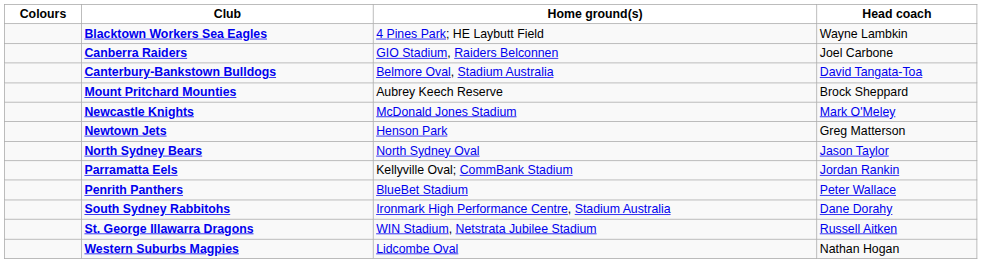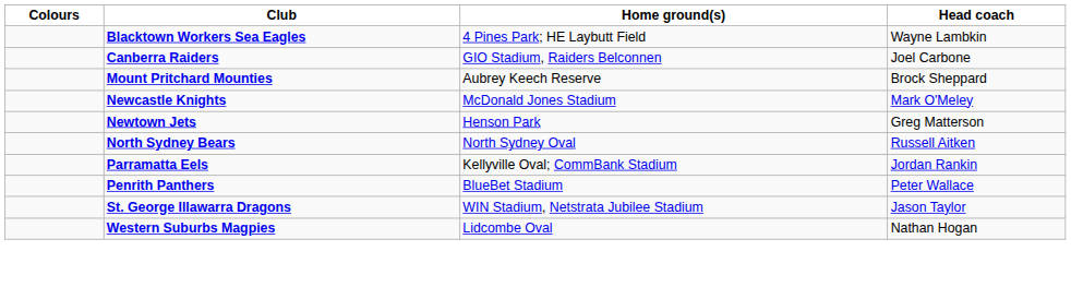 <table class="wikitable" style="width:100%; text-align:left">
 <tr>
 <th style="background:white">Colours</th>
 <th style="background:white">Club</th>
 <th style="background:white">Home ground(s)</th>
 <th style="background:white">Head coach</th>
 </tr>
 <tr>
 <td></td>
 <td><a href='#'><strong>Blacktown Workers Sea Eagles</strong></a></td>
 <td><a href='#'>4 Pines Park</a>; HE Laybutt Field</td>
 <td>Wayne Lambkin</td>
 </tr>
 <tr>
 <td></td>
 <td><strong><a href='#'>Canberra Raiders</a></strong></td>
 <td><a href='#'>GIO Stadium</a>, <a href='#'>Raiders Belconnen</a></td>
 <td>Joel Carbone</td>
-</tr>
-<tr>
-<td></td>
-<td><strong><a href='#'>Canterbury-Bankstown Bulldogs</a></strong></td>
-<td><a href='#'>Belmore Oval</a>, <a href='#'>Stadium Australia</a></td>
-<td><a href='#'>David Tangata-Toa</a></td>
 </tr>
 <tr>
 <td></td>
 <td><strong><a href='#'>Mount Pritchard Mounties</a></strong></td>
 <td>Aubrey Keech Reserve</td>
 <td> Brock Sheppard</td>
 </tr>
 <tr>
 <td></td>
 <td><strong><a href='#'>Newcastle Knights</a></strong></td>
 <td><a href='#'>McDonald Jones Stadium</a></td>
 <td><a href='#'>Mark O'Meley</a></td>
 </tr>
 <tr>
 <td></td>
 <td><strong><a href='#'>Newtown Jets</a></strong></td>
 <td><a href='#'>Henson Park</a></td>
 <td>Greg Matterson</td>
 </tr>
 <tr>
 <td></td>
 <td><strong><a href='#'>North Sydney Bears</a></strong></td>
 <td><a href='#'>North Sydney Oval</a></td>
-<td><a href='#'>Jason Taylor</a></td>
+<td><a href='#'>Russell Aitken</a></td>
 </tr>
 <tr>
 <td></td>
 <td><strong><a href='#'>Parramatta Eels</a></strong></td>
 <td>Kellyville Oval; <a href='#'>CommBank Stadium</a></td>
 <td> <a href='#'>Jordan Rankin</a></td>
 </tr>
 <tr>
 <td></td>
 <td><strong><a href='#'>Penrith Panthers</a></strong></td>
 <td><a href='#'>BlueBet Stadium</a></td>
 <td><a href='#'>Peter Wallace</a></td>
 </tr>
 <tr>
 <td></td>
-<td><strong><a href='#'>South Sydney Rabbitohs</a></strong></td>
-<td><a href='#'>Ironmark High Performance Centre</a>, <a href='#'>Stadium Australia</a></td>
-<td><a href='#'>Dane Dorahy</a></td>
-</tr>
-<tr>
-<td></td>
 <td><strong><a href='#'>St. George Illawarra Dragons</a></strong></td>
 <td><a href='#'>WIN Stadium</a>, <a href='#'>Netstrata Jubilee Stadium</a></td>
-<td><a href='#'>Russell Aitken</a></td>
+<td><a href='#'>Jason Taylor</a></td>
 </tr>
 <tr>
 <td></td>
 <td><strong><a href='#'>Western Suburbs Magpies</a></strong></td>
 <td><a href='#'>Lidcombe Oval</a></td>
 <td>Nathan Hogan</td>
 </tr>
 </table>
